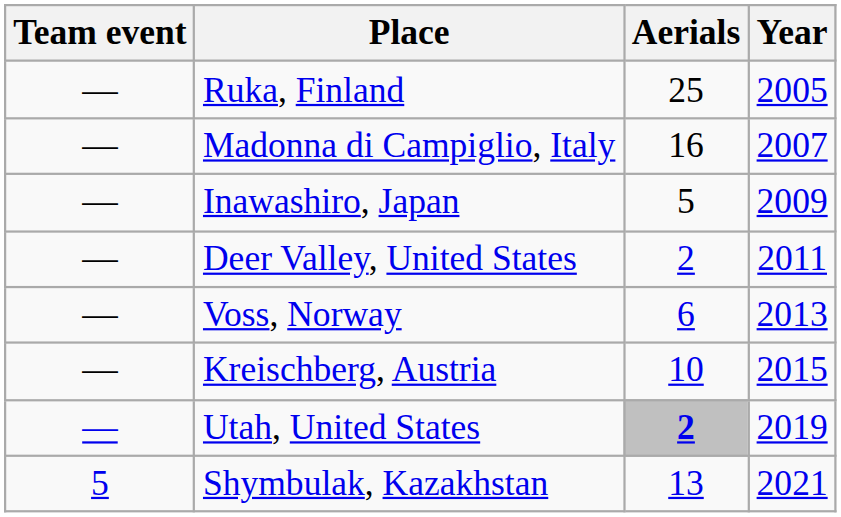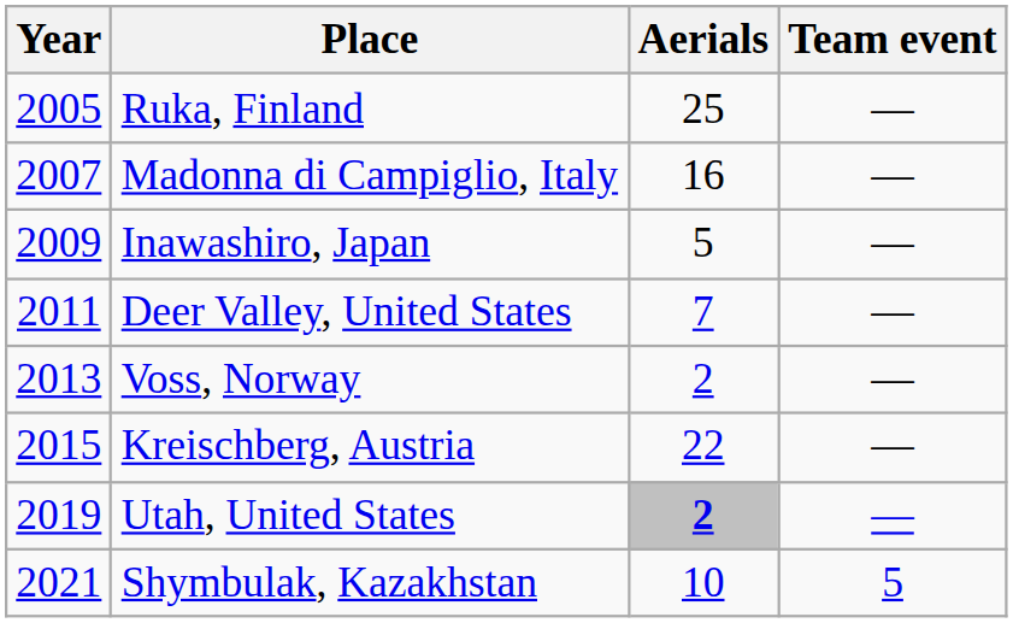 <table class="wikitable sortable" style="text-align:center;">
 <tr>
-<th>Team event</th>
+<th>Year</th>
 <th>Place</th>
 <th>Aerials</th>
-<th>Year</th>
+<th>Team event</th>
 </tr>
 <tr>
-<td>—</td>
+<td><a href='#'>2005</a></td>
 <td style="text-align:left;"> <a href='#'>Ruka</a>, <a href='#'>Finland</a></td>
 <td>25</td>
-<td><a href='#'>2005</a></td>
+<td>—</td>
 </tr>
 <tr>
-<td>—</td>
+<td><a href='#'>2007</a></td>
 <td style="text-align:left;"> <a href='#'>Madonna di Campiglio</a>, <a href='#'>Italy</a></td>
 <td>16</td>
-<td><a href='#'>2007</a></td>
+<td>—</td>
 </tr>
 <tr>
-<td>—</td>
+<td><a href='#'>2009</a></td>
 <td style="text-align:left;"> <a href='#'>Inawashiro</a>, <a href='#'>Japan</a></td>
 <td>5</td>
-<td><a href='#'>2009</a></td>
+<td>—</td>
 </tr>
 <tr>
+<td><a href='#'>2011</a></td>
+<td style="text-align:left;"> <a href='#'>Deer Valley</a>, <a href='#'>United States</a></td>
+<td><a href='#'>7</a></td>
 <td>—</td>
-<td style="text-align:left;"> <a href='#'>Deer Valley</a>, <a href='#'>United States</a></td>
-<td><a href='#'>2</a></td>
-<td><a href='#'>2011</a></td>
 </tr>
 <tr>
+<td><a href='#'>2013</a></td>
+<td style="text-align:left;"> <a href='#'>Voss</a>, <a href='#'>Norway</a></td>
+<td><a href='#'>2</a></td>
 <td>—</td>
-<td style="text-align:left;"> <a href='#'>Voss</a>, <a href='#'>Norway</a></td>
-<td><a href='#'>6</a></td>
-<td><a href='#'>2013</a></td>
 </tr>
 <tr>
+<td><a href='#'>2015</a></td>
+<td style="text-align:left;"> <a href='#'>Kreischberg</a>, <a href='#'>Austria</a></td>
+<td><a href='#'>22</a></td>
 <td>—</td>
-<td style="text-align:left;"> <a href='#'>Kreischberg</a>, <a href='#'>Austria</a></td>
-<td><a href='#'>10</a></td>
-<td><a href='#'>2015</a></td>
 </tr>
 <tr>
-<td><a href='#'>—</a></td>
+<td><a href='#'>2019</a></td>
 <td style="text-align:left;"> <a href='#'>Utah</a>, <a href='#'>United States</a></td>
 <td bgcolor=silver><a href='#'><strong>2</strong></a></td>
-<td><a href='#'>2019</a></td>
+<td><a href='#'>—</a></td>
 </tr>
 <tr>
+<td><a href='#'>2021</a></td>
+<td style="text-align:left;"> <a href='#'>Shymbulak</a>, <a href='#'>Kazakhstan</a></td>
+<td><a href='#'>10</a></td>
 <td><a href='#'>5</a></td>
-<td style="text-align:left;"> <a href='#'>Shymbulak</a>, <a href='#'>Kazakhstan</a></td>
-<td><a href='#'>13</a></td>
-<td><a href='#'>2021</a></td>
 </tr>
 </table>
